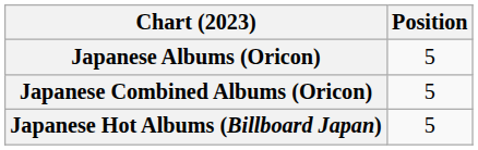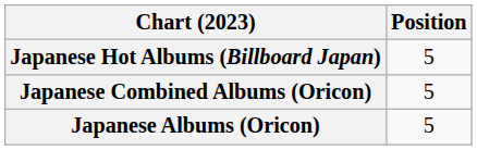 <table class="wikitable sortable plainrowheaders" style="text-align:center">
 <tr>
 <th scope="col">Chart (2023)</th>
 <th scope="col">Position</th>
 </tr>
 <tr>
-<th scope="row">Japanese Albums (Oricon)</th>
+<th scope="row">Japanese Hot Albums (<em>Billboard Japan</em>)</th>
 <td>5</td>
 </tr>
 <tr>
 <th scope="row">Japanese Combined Albums (Oricon)</th>
 <td>5</td>
 </tr>
 <tr>
-<th scope="row">Japanese Hot Albums (<em>Billboard Japan</em>)</th>
+<th scope="row">Japanese Albums (Oricon)</th>
 <td>5</td>
 </tr>
 </table>
